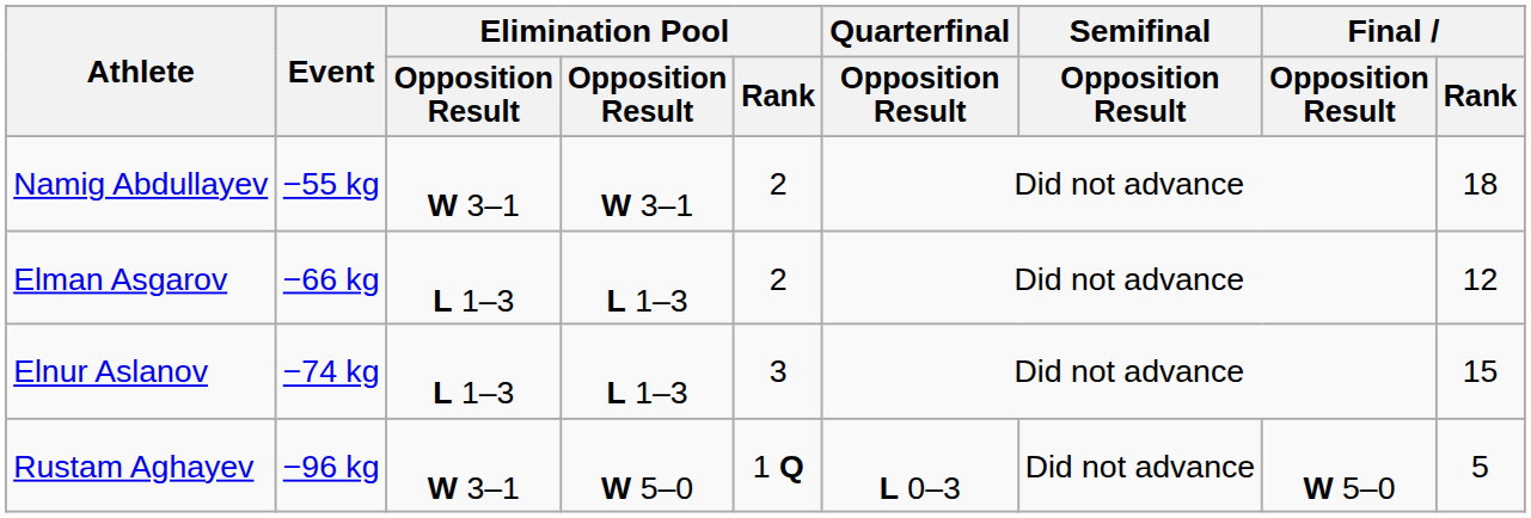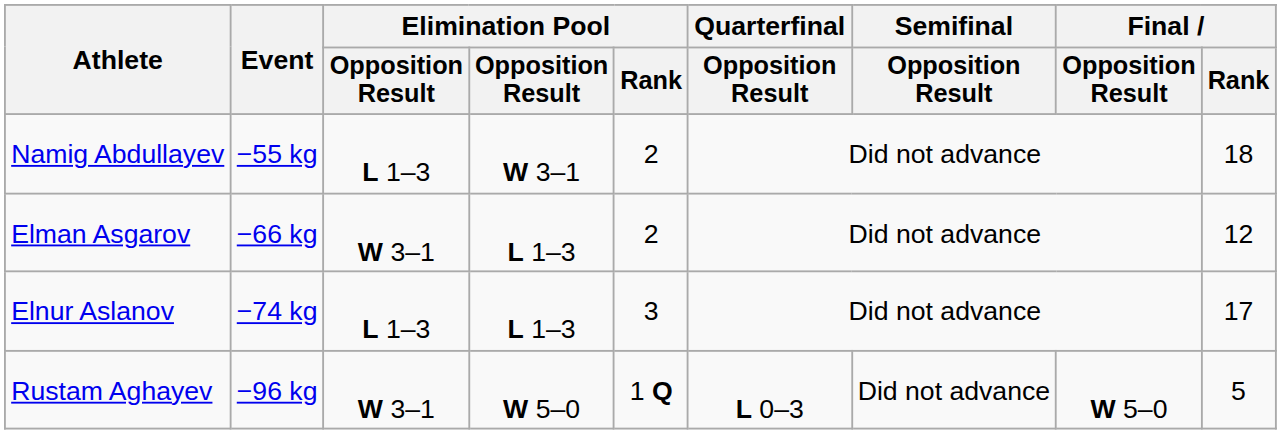 <table class="wikitable" style="font-size:90%">
 <tr>
 <th rowspan="2">Athlete</th>
 <th rowspan="2">Event</th>
 <th colspan=3>Elimination Pool</th>
 <th>Quarterfinal</th>
 <th>Semifinal</th>
 <th colspan=2>Final / </th>
 </tr>
 <tr style="font-size: 95%">
 <th>Opposition<br>Result</th>
 <th>Opposition<br>Result</th>
 <th>Rank</th>
 <th>Opposition<br>Result</th>
 <th>Opposition<br>Result</th>
 <th>Opposition<br>Result</th>
 <th>Rank</th>
 </tr>
 <tr align=center>
 <td align=left><a href='#'>Namig Abdullayev</a></td>
 <td align=left><a href='#'>−55 kg</a></td>
-<td><br><strong>W</strong> 3–1 <sup></sup></td>
+<td><br><strong>L</strong> 1–3 <sup></sup></td>
 <td><br><strong>W</strong> 3–1 <sup></sup></td>
 <td>2</td>
 <td colspan=3>Did not advance</td>
 <td>18</td>
 </tr>
 <tr align=center>
 <td align=left><a href='#'>Elman Asgarov</a></td>
 <td align=left><a href='#'>−66 kg</a></td>
-<td><br><strong>L</strong> 1–3 <sup></sup></td>
+<td><br><strong>W</strong> 3–1 <sup></sup></td>
 <td><br><strong>L</strong> 1–3 <sup></sup></td>
 <td>2</td>
 <td colspan=3>Did not advance</td>
 <td>12</td>
 </tr>
 <tr align=center>
 <td align=left><a href='#'>Elnur Aslanov</a></td>
 <td align=left><a href='#'>−74 kg</a></td>
 <td><br><strong>L</strong> 1–3 <sup></sup></td>
 <td><br><strong>L</strong> 1–3 <sup></sup></td>
 <td>3</td>
 <td colspan=3>Did not advance</td>
-<td>15</td>
+<td>17</td>
 </tr>
 <tr align=center>
 <td align=left><a href='#'>Rustam Aghayev</a></td>
 <td align=left><a href='#'>−96 kg</a></td>
 <td><br><strong>W</strong> 3–1 <sup></sup></td>
 <td><br><strong>W</strong> 5–0 <sup></sup></td>
 <td>1 <strong>Q</strong></td>
 <td><br><strong>L</strong> 0–3 <sup></sup></td>
 <td>Did not advance</td>
 <td><br><strong>W</strong> 5–0 <sup></sup></td>
 <td>5</td>
 </tr>
 </table>
